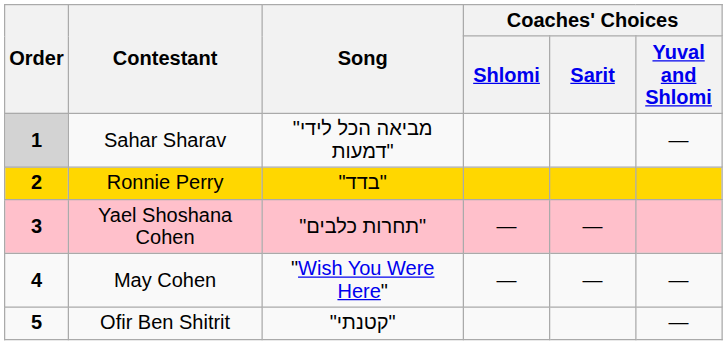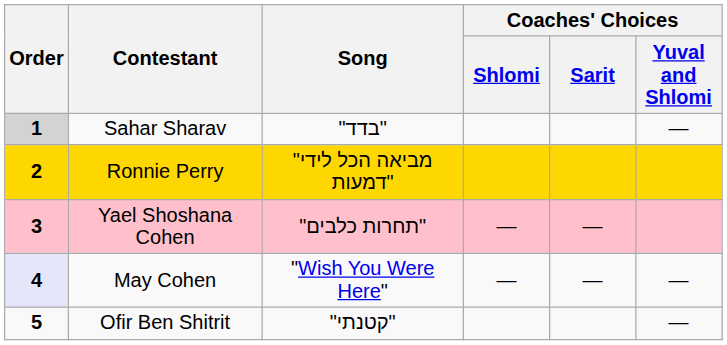 <table class="wikitable" style="text-align: center; width:65%;">
 <tr>
 <th rowspan=2 width="05%">Order</th>
 <th rowspan=2 width="27%">Contestant</th>
 <th rowspan=2>Song</th>
 <th colspan=3>Coaches' Choices</th>
 </tr>
 <tr>
 <th width="12%"><a href='#'>Shlomi</a></th>
 <th width="12%"><a href='#'>Sarit</a></th>
 <th width="12%"><a href='#'>Yuval and Shlomi</a></th>
 </tr>
 <tr>
 <td align="center" style="background: lightgrey;"><strong>1</strong></td>
 <td>Sahar Sharav</td>
-<td>"מביאה הכל לידי דמעות"</td>
+<td>"בדד"</td>
 <td style=";text-align:center;"></td>
 <td style=";text-align:center;"></td>
 <td align="center">—</td>
 </tr>
 <tr bgcolor="gold">
 <td align="center"><strong>2</strong></td>
 <td>Ronnie Perry</td>
-<td>"בדד"</td>
+<td>"מביאה הכל לידי דמעות"</td>
 <td style=";text-align:center;"></td>
 <td style=";text-align:center;"></td>
 <td style=";text-align:center;"></td>
 </tr>
 <tr bgcolor="pink">
 <td align="center"><strong>3</strong></td>
 <td>Yael Shoshana Cohen</td>
 <td>"תחרות כלבים"</td>
 <td align="center">—</td>
 <td align="center">—</td>
 <td style=";text-align:center;"></td>
 </tr>
 <tr>
-<td align="center"><strong>4</strong></td>
+<td align="center" style="background: lavender;"><strong>4</strong></td>
 <td>May Cohen</td>
 <td>"<a href='#'>Wish You Were Here</a>"</td>
 <td align="center">—</td>
 <td align="center">—</td>
 <td align="center">—</td>
 </tr>
 <tr>
 <td align="center"><strong>5</strong></td>
 <td>Ofir Ben Shitrit</td>
 <td>"קטנתי"</td>
 <td style=";text-align:center;"></td>
 <td style=";text-align:center;"></td>
 <td align="center">—</td>
 </tr>
 </table>
